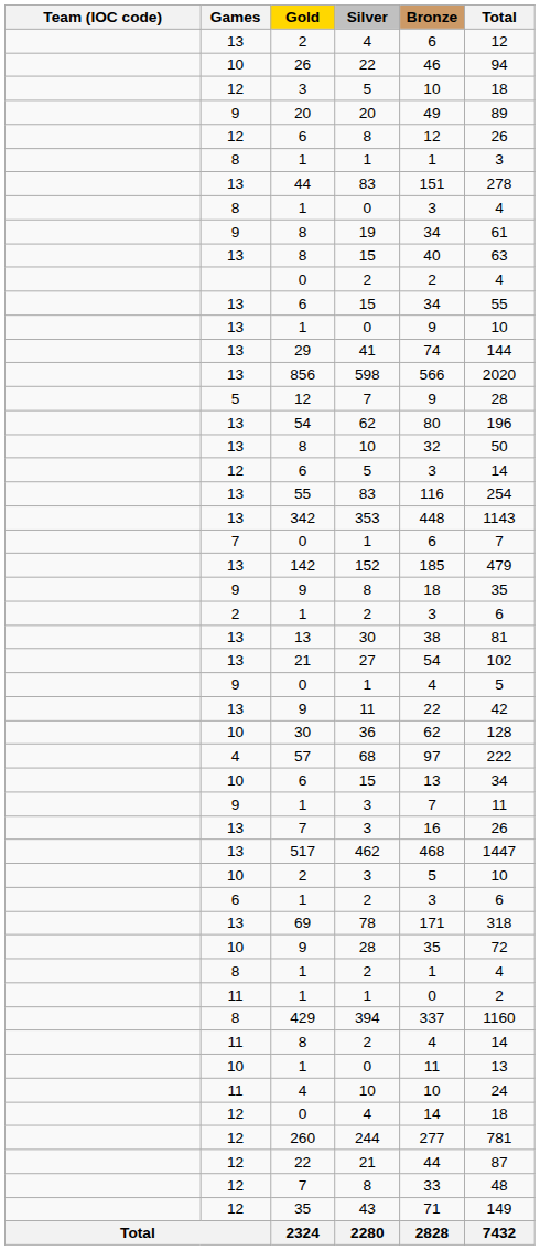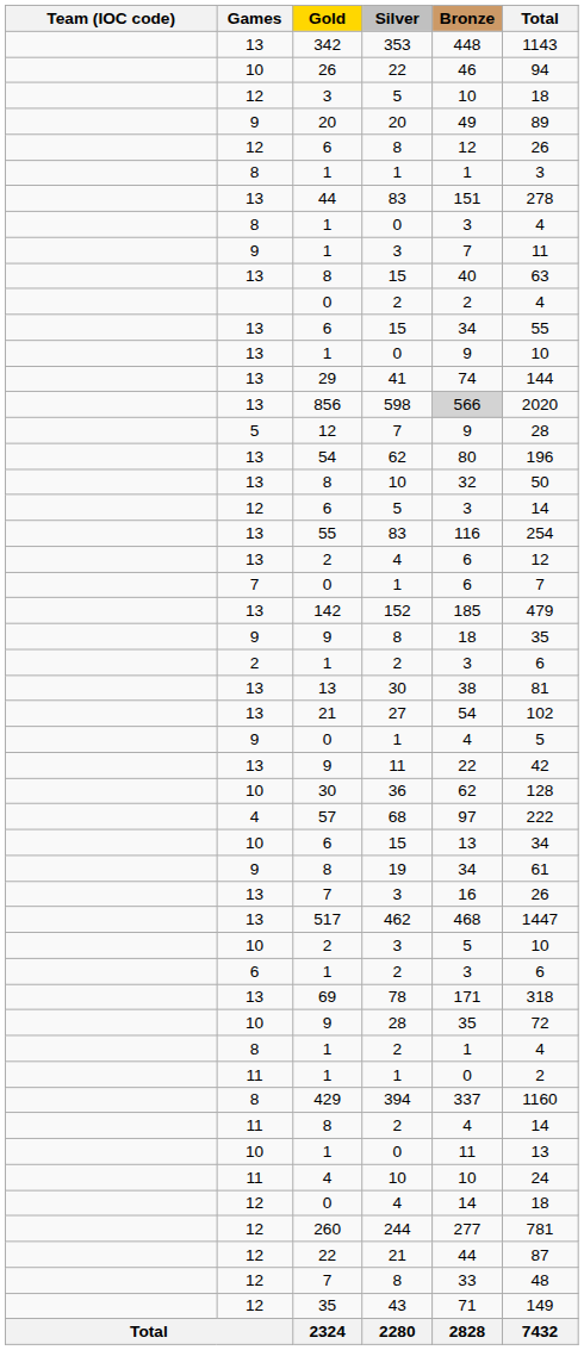 <table class="wikitable sortable" style="margin-top:0em; text-align:center; font-size:90%;">
 <tr>
 <th Width=180>Team (IOC code)</th>
 <th Width=60>Games</th>
 <th scope="col" style="background:gold; width:55px;">Gold</th>
 <th scope="col" style="background:silver; width:55px;">Silver</th>
 <th scope="col" style="background:#cc9966; width:55px;">Bronze</th>
 <th Width=60>Total</th>
 </tr>
 <tr>
 <td style="text-align:left"></td>
 <td>13</td>
-<td>2</td>
-<td>4</td>
-<td>6</td>
-<td>12</td>
+<td>342</td>
+<td>353</td>
+<td>448</td>
+<td>1143</td>
 </tr>
 <tr>
 <td style="text-align:left"></td>
 <td>10</td>
 <td>26</td>
 <td>22</td>
 <td>46</td>
 <td>94</td>
 </tr>
 <tr>
 <td style="text-align:left"></td>
 <td>12</td>
 <td>3</td>
 <td>5</td>
 <td>10</td>
 <td>18</td>
 </tr>
 <tr>
 <td style="text-align:left"></td>
 <td>9</td>
 <td>20</td>
 <td>20</td>
 <td>49</td>
 <td>89</td>
 </tr>
 <tr>
 <td style="text-align:left"></td>
 <td>12</td>
 <td>6</td>
 <td>8</td>
 <td>12</td>
 <td>26</td>
 </tr>
 <tr>
 <td style="text-align:left"></td>
 <td>8</td>
 <td>1</td>
 <td>1</td>
 <td>1</td>
 <td>3</td>
 </tr>
 <tr>
 <td style="text-align:left"></td>
 <td>13</td>
 <td>44</td>
 <td>83</td>
 <td>151</td>
 <td>278</td>
 </tr>
 <tr>
 <td style="text-align:left"></td>
 <td>8</td>
 <td>1</td>
 <td>0</td>
 <td>3</td>
 <td>4</td>
 </tr>
 <tr>
 <td style="text-align:left"></td>
 <td>9</td>
-<td>8</td>
-<td>19</td>
-<td>34</td>
-<td>61</td>
+<td>1</td>
+<td>3</td>
+<td>7</td>
+<td>11</td>
 </tr>
 <tr>
 <td style="text-align:left"></td>
 <td>13</td>
 <td>8</td>
 <td>15</td>
 <td>40</td>
 <td>63</td>
 </tr>
 <tr>
 <td style="text-align:left"></td>
 <td></td>
 <td>0</td>
 <td>2</td>
 <td>2</td>
 <td>4</td>
 </tr>
 <tr>
 <td style="text-align:left"></td>
 <td>13</td>
 <td>6</td>
 <td>15</td>
 <td>34</td>
 <td>55</td>
 </tr>
 <tr>
 <td style="text-align:left"></td>
 <td>13</td>
 <td>1</td>
 <td>0</td>
 <td>9</td>
 <td>10</td>
 </tr>
 <tr>
 <td style="text-align:left"></td>
 <td>13</td>
 <td>29</td>
 <td>41</td>
 <td>74</td>
 <td>144</td>
 </tr>
 <tr>
 <td style="text-align:left"></td>
 <td>13</td>
 <td>856</td>
 <td>598</td>
-<td>566</td>
+<td style="background: lightgrey;">566</td>
 <td>2020</td>
 </tr>
 <tr>
 <td style="text-align:left"></td>
 <td>5</td>
 <td>12</td>
 <td>7</td>
 <td>9</td>
 <td>28</td>
 </tr>
 <tr>
 <td style="text-align:left"></td>
 <td>13</td>
 <td>54</td>
 <td>62</td>
 <td>80</td>
 <td>196</td>
 </tr>
 <tr>
 <td style="text-align:left"></td>
 <td>13</td>
 <td>8</td>
 <td>10</td>
 <td>32</td>
 <td>50</td>
 </tr>
 <tr>
 <td style="text-align:left"></td>
 <td>12</td>
 <td>6</td>
 <td>5</td>
 <td>3</td>
 <td>14</td>
 </tr>
 <tr>
 <td style="text-align:left"></td>
 <td>13</td>
 <td>55</td>
 <td>83</td>
 <td>116</td>
 <td>254</td>
 </tr>
 <tr>
 <td style="text-align:left"></td>
 <td>13</td>
-<td>342</td>
-<td>353</td>
-<td>448</td>
-<td>1143</td>
+<td>2</td>
+<td>4</td>
+<td>6</td>
+<td>12</td>
 </tr>
 <tr>
 <td style="text-align:left"></td>
 <td>7</td>
 <td>0</td>
 <td>1</td>
 <td>6</td>
 <td>7</td>
 </tr>
 <tr>
 <td style="text-align:left"></td>
 <td>13</td>
 <td>142</td>
 <td>152</td>
 <td>185</td>
 <td>479</td>
 </tr>
 <tr>
 <td style="text-align:left"></td>
 <td>9</td>
 <td>9</td>
 <td>8</td>
 <td>18</td>
 <td>35</td>
 </tr>
 <tr>
 <td style="text-align:left"></td>
 <td>2</td>
 <td>1</td>
 <td>2</td>
 <td>3</td>
 <td>6</td>
 </tr>
 <tr>
 <td style="text-align:left"></td>
 <td>13</td>
 <td>13</td>
 <td>30</td>
 <td>38</td>
 <td>81</td>
 </tr>
 <tr>
 <td style="text-align:left"></td>
 <td>13</td>
 <td>21</td>
 <td>27</td>
 <td>54</td>
 <td>102</td>
 </tr>
 <tr>
 <td style="text-align:left"></td>
 <td>9</td>
 <td>0</td>
 <td>1</td>
 <td>4</td>
 <td>5</td>
 </tr>
 <tr>
 <td style="text-align:left"></td>
 <td>13</td>
 <td>9</td>
 <td>11</td>
 <td>22</td>
 <td>42</td>
 </tr>
 <tr>
 <td style="text-align:left"></td>
 <td>10</td>
 <td>30</td>
 <td>36</td>
 <td>62</td>
 <td>128</td>
 </tr>
 <tr>
 <td style="text-align:left"></td>
 <td>4</td>
 <td>57</td>
 <td>68</td>
 <td>97</td>
 <td>222</td>
 </tr>
 <tr>
 <td style="text-align:left"></td>
 <td>10</td>
 <td>6</td>
 <td>15</td>
 <td>13</td>
 <td>34</td>
 </tr>
 <tr>
 <td style="text-align:left"></td>
 <td>9</td>
-<td>1</td>
-<td>3</td>
-<td>7</td>
-<td>11</td>
+<td>8</td>
+<td>19</td>
+<td>34</td>
+<td>61</td>
 </tr>
 <tr>
 <td style="text-align:left"></td>
 <td>13</td>
 <td>7</td>
 <td>3</td>
 <td>16</td>
 <td>26</td>
 </tr>
 <tr>
 <td style="text-align:left"></td>
 <td>13</td>
 <td>517</td>
 <td>462</td>
 <td>468</td>
 <td>1447</td>
 </tr>
 <tr>
 <td style="text-align:left"></td>
 <td>10</td>
 <td>2</td>
 <td>3</td>
 <td>5</td>
 <td>10</td>
 </tr>
 <tr>
 <td style="text-align:left"></td>
 <td>6</td>
 <td>1</td>
 <td>2</td>
 <td>3</td>
 <td>6</td>
 </tr>
 <tr>
 <td style="text-align:left"></td>
 <td>13</td>
 <td>69</td>
 <td>78</td>
 <td>171</td>
 <td>318</td>
 </tr>
 <tr>
 <td style="text-align:left"></td>
 <td>10</td>
 <td>9</td>
 <td>28</td>
 <td>35</td>
 <td>72</td>
 </tr>
 <tr>
 <td style="text-align:left"></td>
 <td>8</td>
 <td>1</td>
 <td>2</td>
 <td>1</td>
 <td>4</td>
 </tr>
 <tr>
 <td style="text-align:left"></td>
 <td>11</td>
 <td>1</td>
 <td>1</td>
 <td>0</td>
 <td>2</td>
 </tr>
 <tr>
 <td style="text-align:left"></td>
 <td>8</td>
 <td>429</td>
 <td>394</td>
 <td>337</td>
 <td>1160</td>
 </tr>
 <tr>
 <td style="text-align:left"></td>
 <td>11</td>
 <td>8</td>
 <td>2</td>
 <td>4</td>
 <td>14</td>
 </tr>
 <tr>
 <td style="text-align:left"></td>
 <td>10</td>
 <td>1</td>
 <td>0</td>
 <td>11</td>
 <td>13</td>
 </tr>
 <tr>
 <td style="text-align:left"></td>
 <td>11</td>
 <td>4</td>
 <td>10</td>
 <td>10</td>
 <td>24</td>
 </tr>
 <tr>
 <td style="text-align:left"></td>
 <td>12</td>
 <td>0</td>
 <td>4</td>
 <td>14</td>
 <td>18</td>
 </tr>
 <tr>
 <td style="text-align:left"></td>
 <td>12</td>
 <td>260</td>
 <td>244</td>
 <td>277</td>
 <td>781</td>
 </tr>
 <tr>
 <td style="text-align:left"></td>
 <td>12</td>
 <td>22</td>
 <td>21</td>
 <td>44</td>
 <td>87</td>
 </tr>
 <tr>
 <td style="text-align:left"></td>
 <td>12</td>
 <td>7</td>
 <td>8</td>
 <td>33</td>
 <td>48</td>
 </tr>
 <tr>
 <td style="text-align:left"></td>
 <td>12</td>
 <td>35</td>
 <td>43</td>
 <td>71</td>
 <td>149</td>
 </tr>
 <tr class="sortbottom">
 <th colspan=2>Total</th>
 <th>2324</th>
 <th>2280</th>
 <th>2828</th>
 <th>7432</th>
 </tr>
 </table>
